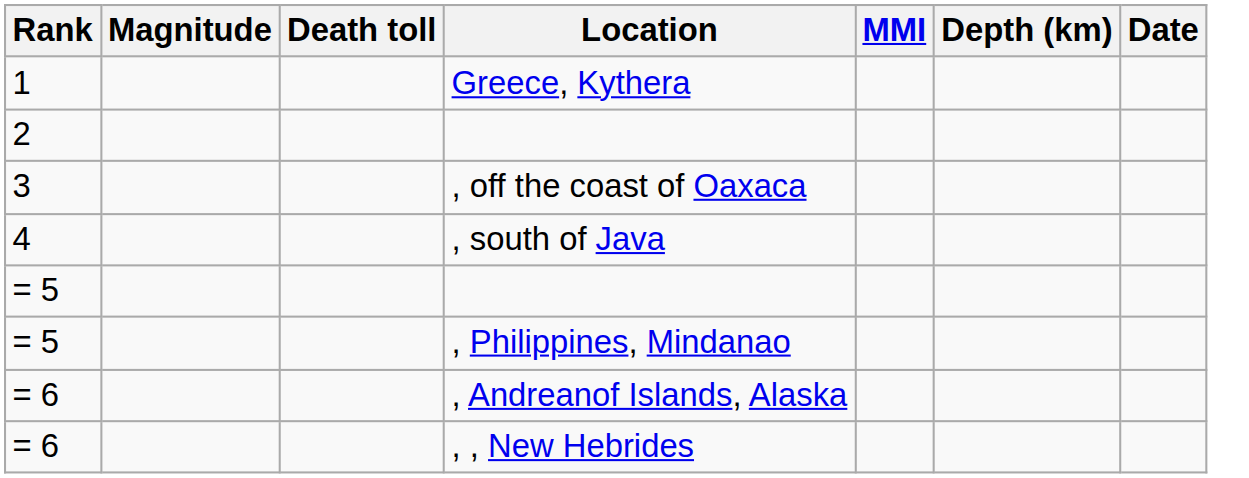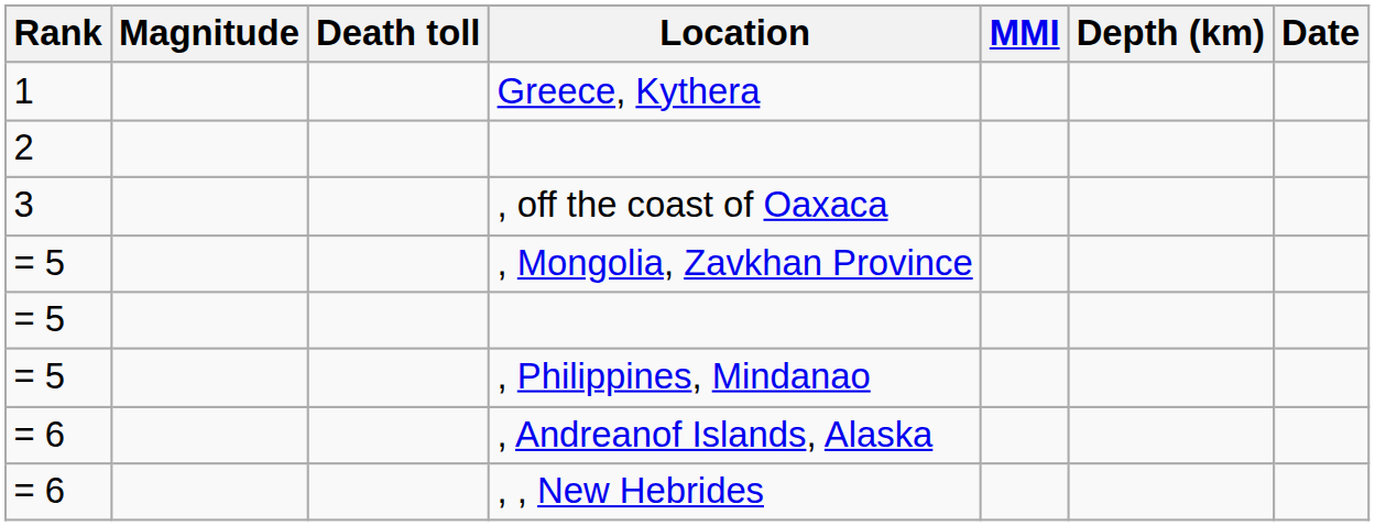 <table class="sortable wikitable" style="font-size:100%;">
 <tr>
 <th>Rank</th>
 <th>Magnitude</th>
 <th>Death toll</th>
 <th>Location</th>
 <th><a href='#'>MMI</a></th>
 <th>Depth (km)</th>
 <th>Date</th>
 </tr>
 <tr>
 <td>1</td>
 <td></td>
 <td></td>
 <td> <a href='#'>Greece</a>, <a href='#'>Kythera</a></td>
 <td></td>
 <td></td>
 <td></td>
 </tr>
 <tr>
 <td>2</td>
 <td></td>
 <td></td>
 <td></td>
 <td></td>
 <td></td>
 <td></td>
 </tr>
 <tr>
 <td>3</td>
 <td></td>
 <td></td>
 <td>, off the coast of <a href='#'>Oaxaca</a></td>
 <td></td>
 <td></td>
 <td></td>
 </tr>
 <tr>
-<td>4</td>
+<td>= 5</td>
 <td></td>
 <td></td>
-<td>, south of <a href='#'>Java</a></td>
+<td>, <a href='#'>Mongolia</a>, <a href='#'>Zavkhan Province</a></td>
 <td></td>
 <td></td>
 <td></td>
 </tr>
 <tr>
 <td>= 5</td>
 <td></td>
 <td></td>
 <td></td>
 <td></td>
 <td></td>
 <td></td>
 </tr>
 <tr>
 <td>= 5</td>
 <td></td>
 <td></td>
 <td>, <a href='#'>Philippines</a>, <a href='#'>Mindanao</a></td>
 <td></td>
 <td></td>
 <td></td>
 </tr>
 <tr>
 <td>= 6</td>
 <td></td>
 <td></td>
 <td>, <a href='#'>Andreanof Islands</a>, <a href='#'>Alaska</a></td>
 <td></td>
 <td></td>
 <td></td>
 </tr>
 <tr>
 <td>= 6</td>
 <td></td>
 <td></td>
 <td>, , <a href='#'>New Hebrides</a></td>
 <td></td>
 <td></td>
 <td></td>
 </tr>
 </table>
